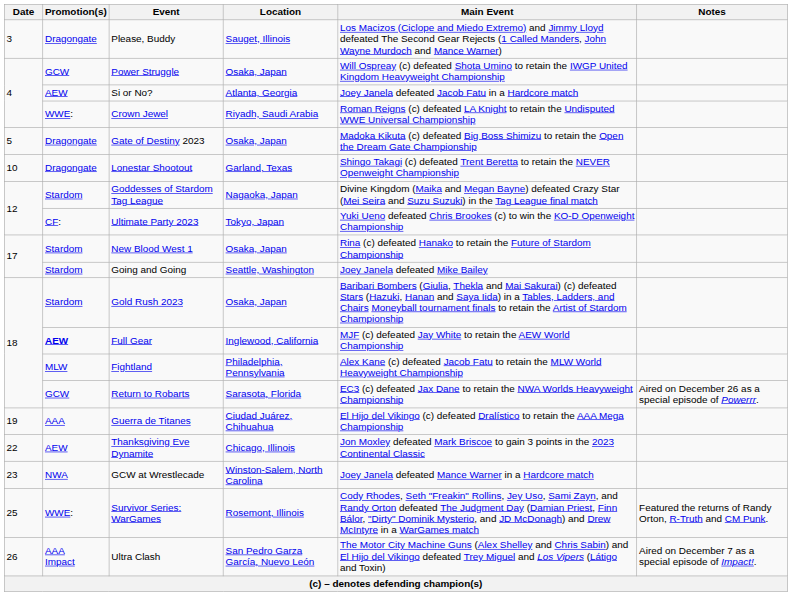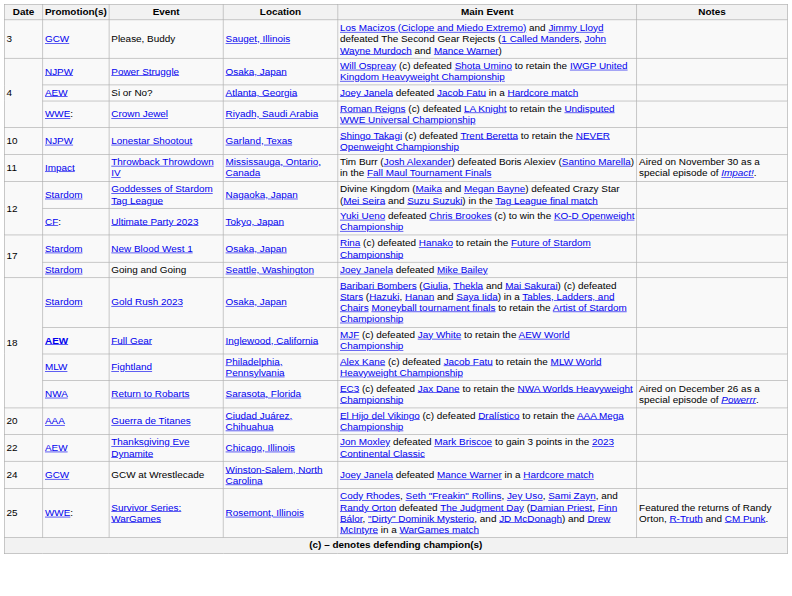 <table class="wikitable" style="width:100%;">
 <tr>
 <th width="5%">Date</th>
 <th width="5%">Promotion(s)</th>
 <th style="width:15%;">Event</th>
 <th style="width:15%;">Location</th>
 <th style="width:40%;">Main Event</th>
 <th style="width:20%;">Notes</th>
 </tr>
 <tr>
 <td>3</td>
-<td><a href='#'>Dragongate</a></td>
+<td><a href='#'>GCW</a></td>
 <td>Please, Buddy</td>
 <td><a href='#'>Sauget, Illinois</a></td>
 <td><a href='#'>Los Macizos (Ciclope and Miedo Extremo)</a> and <a href='#'>Jimmy Lloyd</a> defeated The Second Gear Rejects (<a href='#'>1 Called Manders</a>, <a href='#'>John Wayne Murdoch</a> and <a href='#'>Mance Warner</a>)</td>
 <td></td>
 </tr>
 <tr>
 <td rowspan=3>4</td>
-<td><a href='#'>GCW</a></td>
+<td><a href='#'>NJPW</a></td>
 <td><a href='#'>Power Struggle</a></td>
 <td><a href='#'>Osaka, Japan</a></td>
 <td><a href='#'>Will Ospreay</a> (c) defeated <a href='#'>Shota Umino</a> to retain the <a href='#'>IWGP United Kingdom Heavyweight Championship</a></td>
 <td></td>
 </tr>
 <tr>
 <td><a href='#'>AEW</a></td>
 <td>Si or No?</td>
 <td><a href='#'>Atlanta, Georgia</a></td>
 <td><a href='#'>Joey Janela</a> defeated <a href='#'>Jacob Fatu</a> in a <a href='#'>Hardcore match</a></td>
 <td></td>
 </tr>
 <tr>
 <td><a href='#'>WWE</a>:</td>
 <td><a href='#'>Crown Jewel</a></td>
 <td><a href='#'>Riyadh, Saudi Arabia</a></td>
 <td><a href='#'>Roman Reigns</a> (c) defeated <a href='#'>LA Knight</a> to retain the <a href='#'>Undisputed WWE Universal Championship</a></td>
 <td></td>
 </tr>
 <tr>
-<td>5</td>
-<td><a href='#'>Dragongate</a></td>
-<td><a href='#'>Gate of Destiny</a> 2023</td>
-<td><a href='#'>Osaka, Japan</a></td>
-<td><a href='#'>Madoka Kikuta</a> (c) defeated <a href='#'>Big Boss Shimizu</a> to retain the <a href='#'>Open the Dream Gate Championship</a></td>
-<td></td>
-</tr>
-<tr>
 <td>10</td>
-<td><a href='#'>Dragongate</a></td>
+<td><a href='#'>NJPW</a></td>
 <td><a href='#'>Lonestar Shootout</a></td>
 <td><a href='#'>Garland, Texas</a></td>
 <td><a href='#'>Shingo Takagi</a> (c) defeated <a href='#'>Trent Beretta</a> to retain the <a href='#'>NEVER Openweight Championship</a></td>
 <td></td>
+</tr>
+<tr>
+<td>11</td>
+<td><a href='#'>Impact</a></td>
+<td><a href='#'>Throwback Throwdown IV</a></td>
+<td><a href='#'>Mississauga, Ontario, Canada</a></td>
+<td>Tim Burr (<a href='#'>Josh Alexander</a>) defeated Boris Alexiev (<a href='#'>Santino Marella</a>) in the <a href='#'>Fall Maul Tournament Finals</a></td>
+<td>Aired on November 30 as a special episode of <em><a href='#'>Impact!</a></em>.</td>
 </tr>
 <tr>
 <td rowspan=2>12</td>
 <td><a href='#'>Stardom</a></td>
 <td><a href='#'>Goddesses of Stardom Tag League</a><br></td>
 <td><a href='#'>Nagaoka, Japan</a></td>
 <td>Divine Kingdom (<a href='#'>Maika</a> and <a href='#'>Megan Bayne</a>) defeated Crazy Star (<a href='#'>Mei Seira</a> and <a href='#'>Suzu Suzuki</a>) in the <a href='#'>Tag League final match</a></td>
 <td></td>
 </tr>
 <tr>
 <td><a href='#'>CF</a>:</td>
 <td><a href='#'>Ultimate Party 2023</a></td>
 <td><a href='#'>Tokyo, Japan</a></td>
 <td><a href='#'>Yuki Ueno</a> defeated <a href='#'>Chris Brookes</a> (c) to win the <a href='#'>KO-D Openweight Championship</a></td>
 <td></td>
 </tr>
 <tr>
 <td rowspan=2>17</td>
 <td><a href='#'>Stardom</a></td>
 <td><a href='#'>New Blood West 1</a></td>
 <td><a href='#'>Osaka, Japan</a></td>
 <td><a href='#'>Rina</a> (c) defeated <a href='#'>Hanako</a> to retain the <a href='#'>Future of Stardom Championship</a></td>
 <td></td>
 </tr>
 <tr>
 <td><a href='#'>Stardom</a></td>
 <td>Going and Going</td>
 <td><a href='#'>Seattle, Washington</a></td>
 <td><a href='#'>Joey Janela</a> defeated <a href='#'>Mike Bailey</a></td>
 </tr>
 <tr>
 <td rowspan=4>18</td>
 <td><a href='#'>Stardom</a></td>
 <td><a href='#'>Gold Rush 2023</a></td>
 <td><a href='#'>Osaka, Japan</a></td>
 <td><a href='#'>Baribari Bombers</a> (<a href='#'>Giulia</a>, <a href='#'>Thekla</a> and <a href='#'>Mai Sakurai</a>) (c) defeated <a href='#'>Stars</a> (<a href='#'>Hazuki</a>, <a href='#'>Hanan</a> and <a href='#'>Saya Iida</a>) in a <a href='#'>Tables, Ladders, and Chairs</a> <a href='#'>Moneyball tournament finals</a> to retain the <a href='#'>Artist of Stardom Championship</a></td>
 <td></td>
 </tr>
 <tr>
 <td><strong><a href='#'>AEW</a></strong></td>
 <td><a href='#'>Full Gear</a></td>
 <td><a href='#'>Inglewood, California</a></td>
 <td><a href='#'>MJF</a> (c) defeated <a href='#'>Jay White</a> to retain the <a href='#'>AEW World Championship</a></td>
 <td></td>
 </tr>
 <tr>
 <td><a href='#'>MLW</a></td>
 <td><a href='#'>Fightland</a></td>
 <td><a href='#'>Philadelphia, Pennsylvania</a></td>
 <td><a href='#'>Alex Kane</a> (c) defeated <a href='#'>Jacob Fatu</a> to retain the <a href='#'>MLW World Heavyweight Championship</a></td>
 <td></td>
 </tr>
 <tr>
-<td><a href='#'>GCW</a></td>
+<td><a href='#'>NWA</a></td>
 <td><a href='#'>Return to Robarts</a></td>
 <td><a href='#'>Sarasota, Florida</a></td>
 <td><a href='#'>EC3</a> (c) defeated <a href='#'>Jax Dane</a> to retain the <a href='#'>NWA Worlds Heavyweight Championship</a></td>
 <td>Aired on December 26 as a special episode of <em><a href='#'>Powerrr</a></em>.</td>
 </tr>
 <tr>
-<td>19</td>
+<td>20</td>
 <td><a href='#'>AAA</a></td>
 <td><a href='#'>Guerra de Titanes</a></td>
 <td><a href='#'>Ciudad Juárez, Chihuahua</a></td>
 <td><a href='#'>El Hijo del Vikingo</a> (c) defeated <a href='#'>Dralístico</a> to retain the <a href='#'>AAA Mega Championship</a></td>
 <td></td>
 </tr>
 <tr>
 <td>22</td>
 <td><a href='#'>AEW</a></td>
 <td><a href='#'>Thanksgiving Eve Dynamite</a></td>
 <td><a href='#'>Chicago, Illinois</a></td>
 <td><a href='#'>Jon Moxley</a> defeated <a href='#'>Mark Briscoe</a> to gain 3 points in the <a href='#'>2023 Continental Classic</a></td>
 <td></td>
 </tr>
 <tr>
-<td>23</td>
-<td><a href='#'>NWA</a></td>
+<td>24</td>
+<td><a href='#'>GCW</a></td>
 <td>GCW at Wrestlecade</td>
 <td><a href='#'>Winston-Salem, North Carolina</a></td>
 <td><a href='#'>Joey Janela</a> defeated <a href='#'>Mance Warner</a> in a <a href='#'>Hardcore match</a></td>
 <td></td>
 </tr>
 <tr>
 <td>25</td>
 <td><a href='#'>WWE</a>:</td>
 <td><a href='#'>Survivor Series: WarGames</a></td>
 <td><a href='#'>Rosemont, Illinois</a></td>
 <td><a href='#'>Cody Rhodes</a>, <a href='#'>Seth "Freakin" Rollins</a>, <a href='#'>Jey Uso</a>, <a href='#'>Sami Zayn</a>, and <a href='#'>Randy Orton</a> defeated <a href='#'>The Judgment Day</a> (<a href='#'>Damian Priest</a>, <a href='#'>Finn Bálor</a>, <a href='#'>"Dirty" Dominik Mysterio</a>, and <a href='#'>JD McDonagh</a>) and <a href='#'>Drew McIntyre</a> in a <a href='#'>WarGames match</a></td>
 <td>Featured the returns of Randy Orton, <a href='#'>R-Truth</a> and <a href='#'>CM Punk</a>.</td>
 </tr>
 <tr>
-<td>26</td>
-<td><a href='#'>AAA</a><br><a href='#'>Impact</a></td>
-<td>Ultra Clash</td>
-<td><a href='#'>San Pedro Garza García, Nuevo León</a></td>
-<td><a href='#'>The Motor City Machine Guns</a> (<a href='#'>Alex Shelley</a> and <a href='#'>Chris Sabin</a>) and <a href='#'>El Hijo del Vikingo</a> defeated <a href='#'>Trey Miguel</a> and <em><a href='#'>Los Vipers</a></em> (<a href='#'>Látigo</a> and Toxin)</td>
-<td>Aired on December 7 as a special episode of <em><a href='#'>Impact!</a></em>.</td>
-</tr>
-<tr>
 <th colspan="6">(c) – denotes defending champion(s)</th>
 </tr>
 </table>
